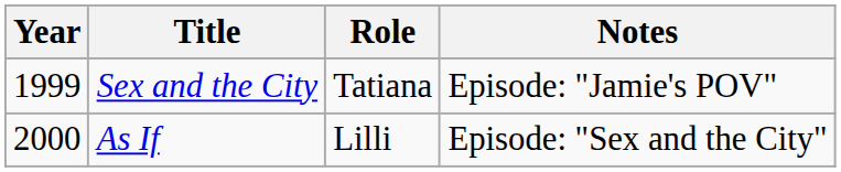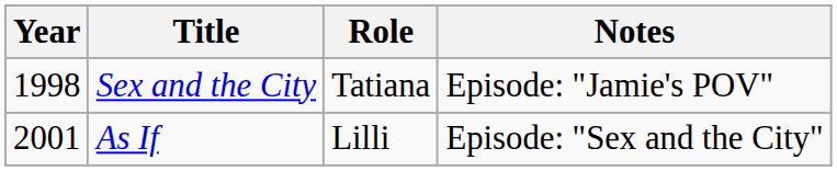 <table class="wikitable sortable">
 <tr>
 <th>Year</th>
 <th>Title</th>
 <th>Role</th>
 <th>Notes</th>
 </tr>
 <tr>
-<td>1999</td>
+<td>1998</td>
 <td><em><a href='#'>Sex and the City</a></em></td>
 <td>Tatiana</td>
 <td>Episode: "Jamie's POV"</td>
 </tr>
 <tr>
-<td>2000</td>
+<td>2001</td>
 <td><a href='#'><em>As If</em></a></td>
 <td>Lilli</td>
 <td>Episode: "Sex and the City"</td>
 </tr>
 </table>
